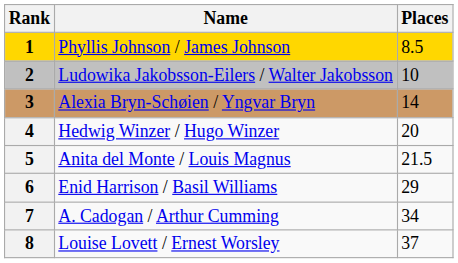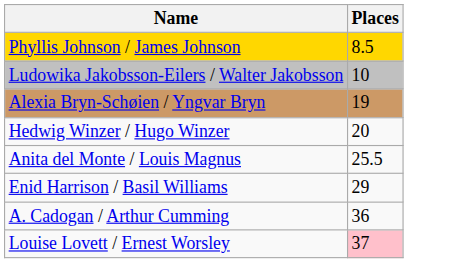 <table class="wikitable">
 <tr>
-<th>Rank</th>
 <th>Name</th>
 <th>Places</th>
 </tr>
 <tr bgcolor=gold>
-<td align=center><strong>1</strong></td>
 <td> <a href='#'>Phyllis Johnson</a> / <a href='#'>James Johnson</a></td>
 <td>8.5</td>
 </tr>
 <tr bgcolor=silver>
-<td align=center><strong>2</strong></td>
 <td> <a href='#'>Ludowika Jakobsson-Eilers</a> / <a href='#'>Walter Jakobsson</a></td>
 <td>10</td>
 </tr>
 <tr bgcolor=cc9966>
-<td align=center><strong>3</strong></td>
 <td> <a href='#'>Alexia Bryn-Schøien</a> / <a href='#'>Yngvar Bryn</a></td>
-<td>14</td>
+<td>19</td>
 </tr>
 <tr>
-<th>4</th>
 <td> <a href='#'>Hedwig Winzer</a> / <a href='#'>Hugo Winzer</a></td>
 <td>20</td>
 </tr>
 <tr>
-<th>5</th>
 <td> <a href='#'>Anita del Monte</a> / <a href='#'>Louis Magnus</a></td>
-<td>21.5</td>
+<td>25.5</td>
 </tr>
 <tr>
-<th>6</th>
 <td> <a href='#'>Enid Harrison</a> / <a href='#'>Basil Williams</a></td>
 <td>29</td>
 </tr>
 <tr>
-<th>7</th>
 <td> <a href='#'>A. Cadogan</a> / <a href='#'>Arthur Cumming</a></td>
-<td>34</td>
+<td>36</td>
 </tr>
 <tr>
-<th>8</th>
 <td> <a href='#'>Louise Lovett</a> / <a href='#'>Ernest Worsley</a></td>
-<td>37</td>
+<td style="background: pink;">37</td>
 </tr>
 </table>
